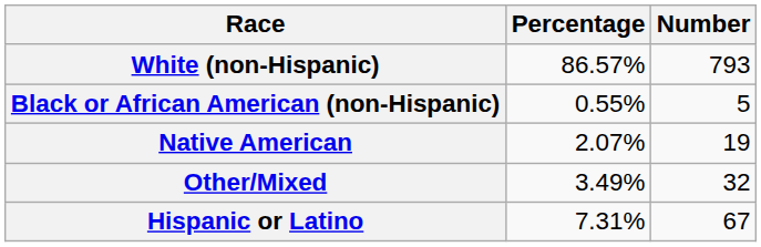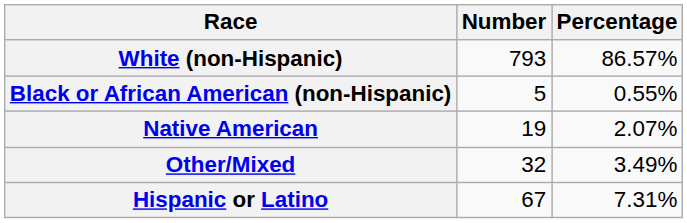 <table class="wikitable" style="text-align:right">
 <tr>
 <th scope="col">Race</th>
+<th scope="col">Number</th>
 <th scope="col">Percentage</th>
-<th scope="col">Number</th>
 </tr>
 <tr>
 <th scope="row"><a href='#'>White</a> (non-Hispanic)</th>
+<td>793</td>
 <td>86.57%</td>
-<td>793</td>
 </tr>
 <tr>
 <th scope="row"><a href='#'>Black or African American</a> (non-Hispanic)</th>
+<td>5</td>
 <td>0.55%</td>
-<td>5</td>
 </tr>
 <tr>
 <th scope="row"><a href='#'>Native American</a></th>
+<td>19</td>
 <td>2.07%</td>
-<td>19</td>
 </tr>
 <tr>
 <th scope="row"><a href='#'>Other/Mixed</a></th>
+<td>32</td>
 <td>3.49%</td>
-<td>32</td>
 </tr>
 <tr>
 <th scope="row"><a href='#'>Hispanic</a> or <a href='#'>Latino</a></th>
+<td>67</td>
 <td>7.31%</td>
-<td>67</td>
 </tr>
 </table>
